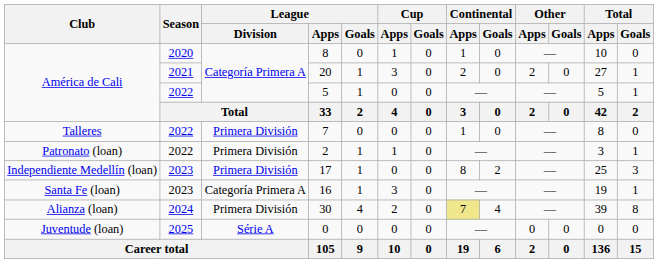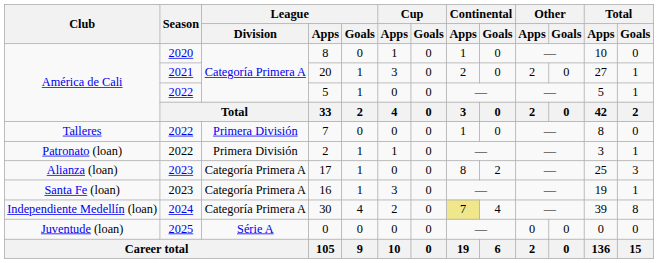 <table class="wikitable" style="text-align: center">
 <tr>
 <th rowspan="2">Club</th>
 <th rowspan="2">Season</th>
 <th colspan="3">League</th>
 <th colspan="2">Cup</th>
 <th colspan="2">Continental</th>
 <th colspan="2">Other</th>
 <th colspan="2">Total</th>
 </tr>
 <tr>
 <th>Division</th>
 <th>Apps</th>
 <th>Goals</th>
 <th>Apps</th>
 <th>Goals</th>
 <th>Apps</th>
 <th>Goals</th>
 <th>Apps</th>
 <th>Goals</th>
 <th>Apps</th>
 <th>Goals</th>
 </tr>
 <tr>
 <td rowspan="4"><a href='#'>América de Cali</a></td>
 <td><a href='#'>2020</a></td>
 <td rowspan="3"><a href='#'>Categoría Primera A</a></td>
 <td>8</td>
 <td>0</td>
 <td>1</td>
 <td>0</td>
 <td>1</td>
 <td>0</td>
 <td colspan="2">—</td>
 <td>10</td>
 <td>0</td>
 </tr>
 <tr>
 <td><a href='#'>2021</a></td>
 <td>20</td>
 <td>1</td>
 <td>3</td>
 <td>0</td>
 <td>2</td>
 <td>0</td>
 <td>2</td>
 <td>0</td>
 <td>27</td>
 <td>1</td>
 </tr>
 <tr>
 <td><a href='#'>2022</a></td>
 <td>5</td>
 <td>1</td>
 <td>0</td>
 <td>0</td>
 <td colspan="2">—</td>
 <td colspan="2">—</td>
 <td>5</td>
 <td>1</td>
 </tr>
 <tr>
 <th colspan="2"><strong>Total</strong></th>
 <th>33</th>
 <th>2</th>
 <th>4</th>
 <th>0</th>
 <th>3</th>
 <th>0</th>
 <th>2</th>
 <th>0</th>
 <th>42</th>
 <th>2</th>
 </tr>
 <tr>
 <td><a href='#'>Talleres</a></td>
 <td><a href='#'>2022</a></td>
 <td><a href='#'>Primera División</a></td>
 <td>7</td>
 <td>0</td>
 <td>0</td>
 <td>0</td>
 <td>1</td>
 <td>0</td>
 <td colspan="2">—</td>
 <td>8</td>
 <td>0</td>
 </tr>
 <tr>
 <td><a href='#'>Patronato</a> (loan)</td>
 <td>2022</td>
 <td>Primera División</td>
 <td>2</td>
 <td>1</td>
 <td>1</td>
 <td>0</td>
 <td colspan="2">—</td>
 <td colspan="2">—</td>
 <td>3</td>
 <td>1</td>
 </tr>
 <tr>
-<td><a href='#'>Independiente Medellín</a> (loan)</td>
+<td><a href='#'>Alianza</a> (loan)</td>
 <td><a href='#'>2023</a></td>
-<td><a href='#'>Primera División</a></td>
+<td>Categoría Primera A</td>
 <td>17</td>
 <td>1</td>
 <td>0</td>
 <td>0</td>
 <td>8</td>
 <td>2</td>
 <td colspan="2">—</td>
 <td>25</td>
 <td>3</td>
 </tr>
 <tr>
 <td><a href='#'>Santa Fe</a> (loan)</td>
 <td>2023</td>
 <td>Categoría Primera A</td>
 <td>16</td>
 <td>1</td>
 <td>3</td>
 <td>0</td>
 <td colspan="2">—</td>
 <td colspan="2">—</td>
 <td>19</td>
 <td>1</td>
 </tr>
 <tr>
-<td><a href='#'>Alianza</a> (loan)</td>
+<td><a href='#'>Independiente Medellín</a> (loan)</td>
 <td><a href='#'>2024</a></td>
-<td>Primera División</td>
+<td>Categoría Primera A</td>
 <td>30</td>
 <td>4</td>
 <td>2</td>
 <td>0</td>
 <td style="background: khaki;">7</td>
 <td>4</td>
 <td colspan="2">—</td>
 <td>39</td>
 <td>8</td>
 </tr>
 <tr>
 <td><a href='#'>Juventude</a> (loan)</td>
 <td><a href='#'>2025</a></td>
 <td><a href='#'>Série A</a></td>
 <td>0</td>
 <td>0</td>
 <td>0</td>
 <td>0</td>
 <td colspan="2">—</td>
 <td>0</td>
 <td>0</td>
 <td>0</td>
 <td>0</td>
 </tr>
 <tr>
 <th colspan="3"><strong>Career total</strong></th>
 <th>105</th>
 <th>9</th>
 <th>10</th>
 <th>0</th>
 <th>19</th>
 <th>6</th>
 <th>2</th>
 <th>0</th>
 <th>136</th>
 <th>15</th>
 </tr>
 </table>
